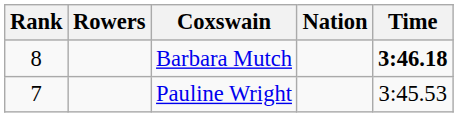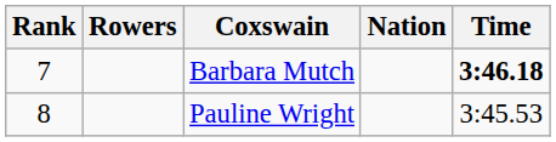 <table class="wikitable sortable" style="text-align:center">
 <tr>
 <th>Rank</th>
 <th>Rowers</th>
 <th>Coxswain</th>
 <th>Nation</th>
 <th>Time</th>
 </tr>
 <tr>
-<td>8</td>
+<td>7</td>
 <td align=left data-sort-value="Draeger, Monika"></td>
 <td align=left data-sort-value="Mutch, Barbara"><a href='#'>Barbara Mutch</a></td>
 <td align=left></td>
 <td><strong>3:46.18</strong></td>
 </tr>
 <tr>
-<td>7</td>
+<td>8</td>
 <td align=left data-sort-value="Bird-Hart, Pauline"></td>
 <td align=left data-sort-value="Wright, Pauline"><a href='#'>Pauline Wright</a></td>
 <td align=left></td>
 <td>3:45.53</td>
 </tr>
 </table>
